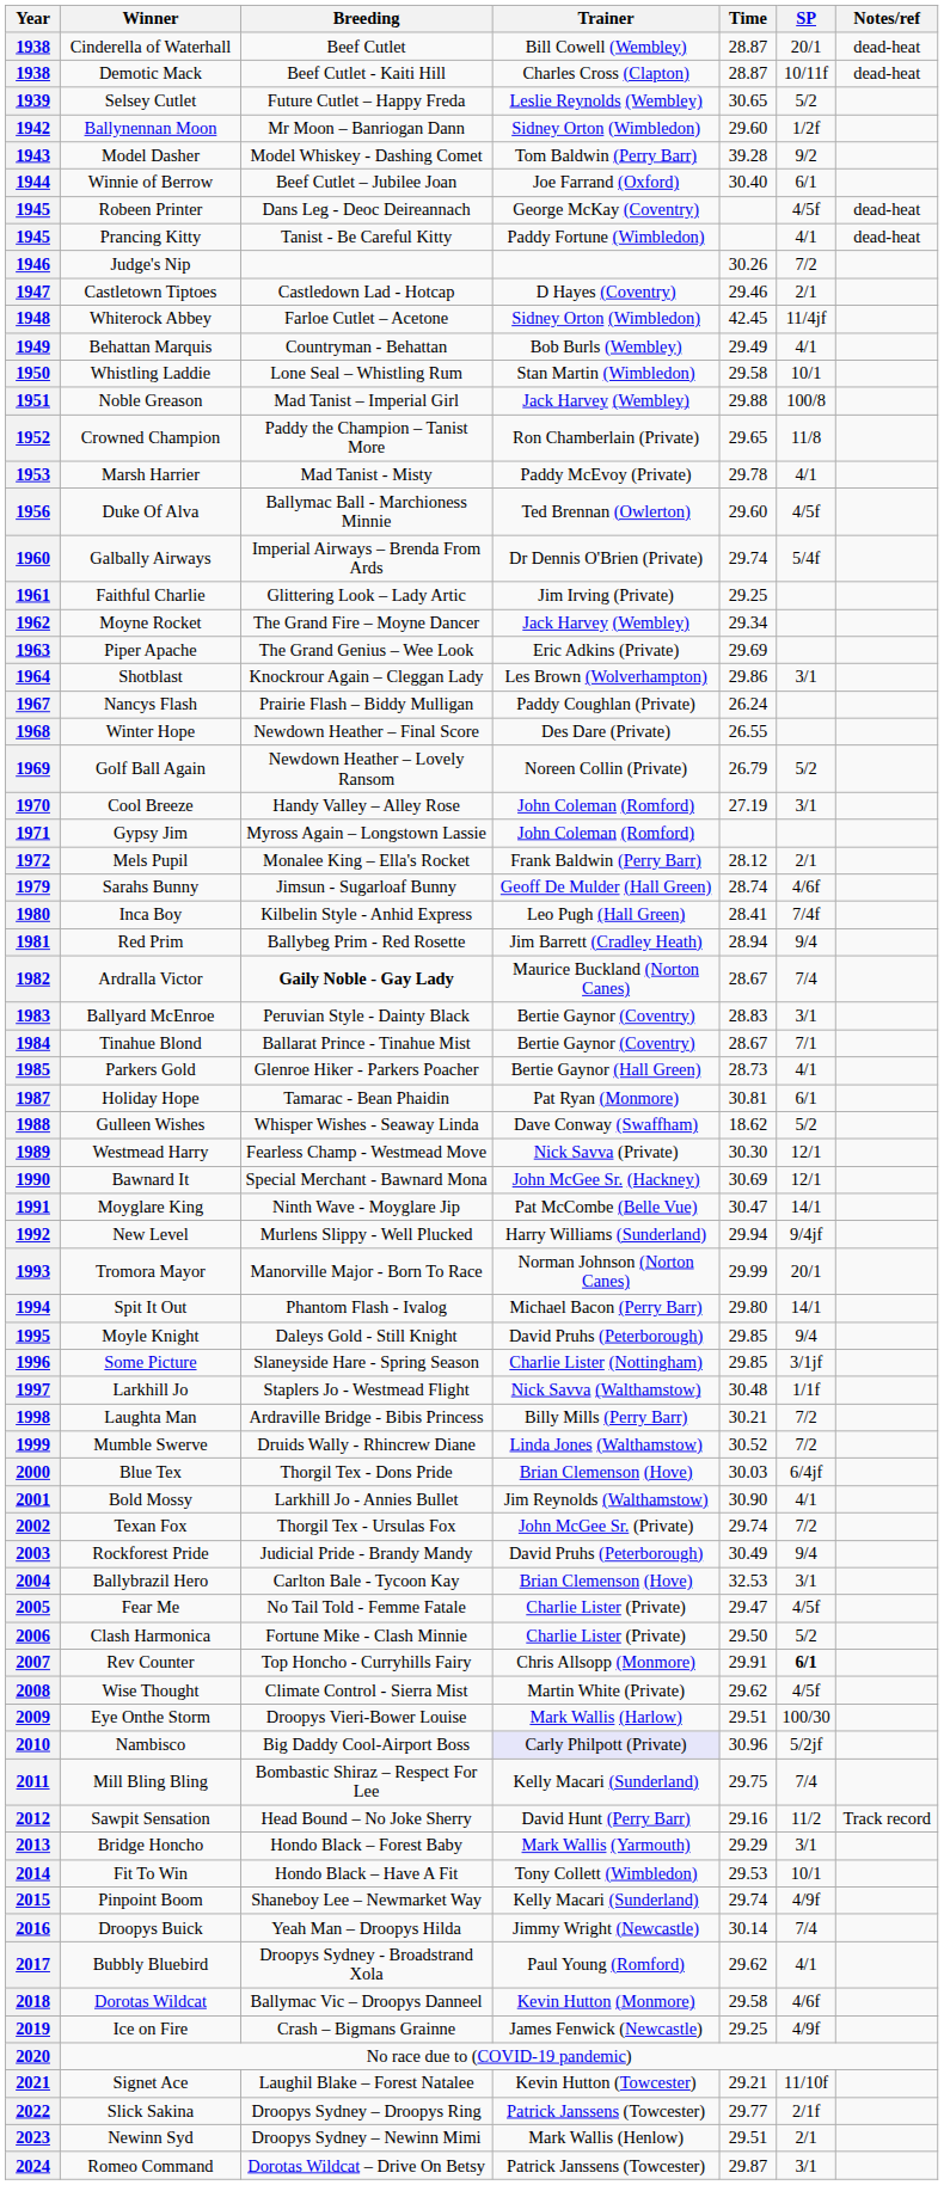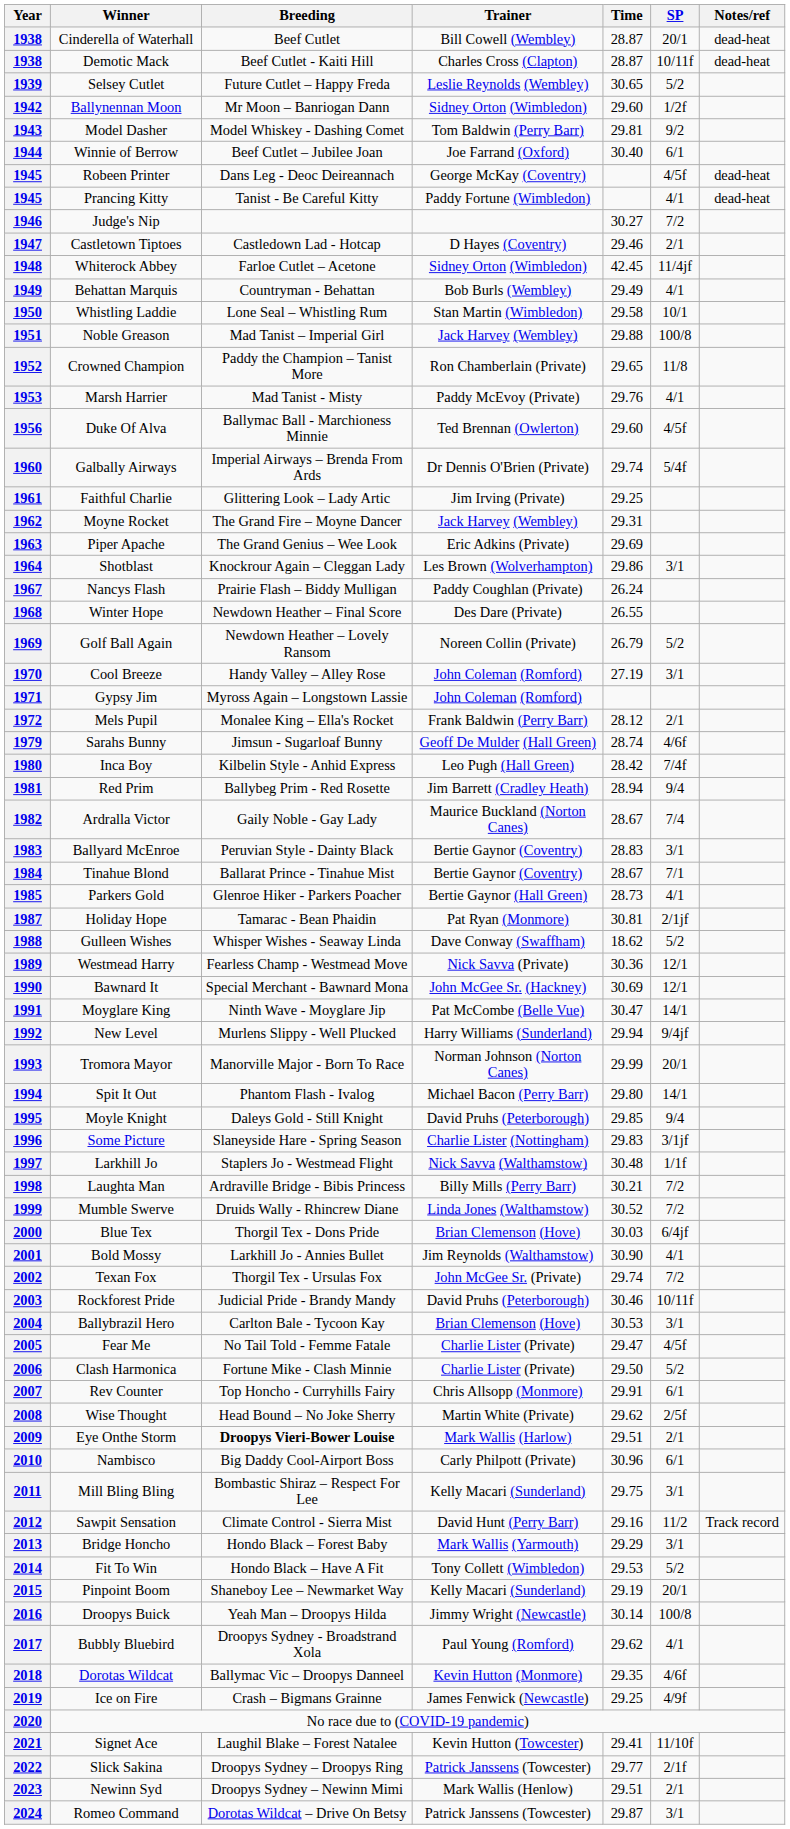 <table class="wikitable" style="text-align:center">
 <tr>
 <th width=50>Year</th>
 <th width=200>Winner</th>
 <th width=300>Breeding</th>
 <th width=250>Trainer</th>
 <th width=50>Time</th>
 <th width=50><a href='#'>SP</a></th>
 <th width=100>Notes/ref</th>
 </tr>
 <tr>
 <th><a href='#'>1938</a></th>
 <td>Cinderella of Waterhall</td>
 <td>Beef Cutlet</td>
 <td>Bill Cowell <a href='#'>(Wembley)</a></td>
 <td>28.87</td>
 <td>20/1</td>
 <td>dead-heat</td>
 </tr>
 <tr>
 <th><a href='#'>1938</a></th>
 <td>Demotic Mack</td>
 <td>Beef Cutlet - Kaiti Hill</td>
 <td>Charles Cross <a href='#'>(Clapton)</a></td>
 <td>28.87</td>
 <td>10/11f</td>
 <td>dead-heat</td>
 </tr>
 <tr>
 <th><a href='#'>1939</a></th>
 <td>Selsey Cutlet</td>
 <td>Future Cutlet – Happy Freda</td>
 <td><a href='#'>Leslie Reynolds</a> <a href='#'>(Wembley)</a></td>
 <td>30.65</td>
 <td>5/2</td>
 <td></td>
 </tr>
 <tr>
 <th><a href='#'>1942</a></th>
 <td><a href='#'>Ballynennan Moon</a></td>
 <td>Mr Moon – Banriogan Dann</td>
 <td><a href='#'>Sidney Orton</a> <a href='#'>(Wimbledon)</a></td>
 <td>29.60</td>
 <td>1/2f</td>
 <td></td>
 </tr>
 <tr>
 <th><a href='#'>1943</a></th>
 <td>Model Dasher</td>
 <td>Model Whiskey - Dashing Comet</td>
 <td>Tom Baldwin <a href='#'>(Perry Barr)</a></td>
-<td>39.28</td>
+<td>29.81</td>
 <td>9/2</td>
 <td></td>
 </tr>
 <tr>
 <th><a href='#'>1944</a></th>
 <td>Winnie of Berrow</td>
 <td>Beef Cutlet – Jubilee Joan</td>
 <td>Joe Farrand <a href='#'>(Oxford)</a></td>
 <td>30.40</td>
 <td>6/1</td>
 <td></td>
 </tr>
 <tr>
 <th><a href='#'>1945</a></th>
 <td>Robeen Printer</td>
 <td>Dans Leg - Deoc Deireannach</td>
 <td>George McKay  <a href='#'>(Coventry)</a></td>
 <td></td>
 <td>4/5f</td>
 <td>dead-heat</td>
 </tr>
 <tr>
 <th><a href='#'>1945</a></th>
 <td>Prancing Kitty</td>
 <td>Tanist - Be Careful Kitty</td>
 <td>Paddy Fortune <a href='#'>(Wimbledon)</a></td>
 <td></td>
 <td>4/1</td>
 <td>dead-heat</td>
 </tr>
 <tr>
 <th><a href='#'>1946</a></th>
 <td>Judge's Nip</td>
 <td></td>
 <td></td>
-<td>30.26</td>
+<td>30.27</td>
 <td>7/2</td>
 <td></td>
 </tr>
 <tr>
 <th><a href='#'>1947</a></th>
 <td>Castletown Tiptoes</td>
 <td>Castledown Lad - Hotcap</td>
 <td>D Hayes <a href='#'>(Coventry)</a></td>
 <td>29.46</td>
 <td>2/1</td>
 <td></td>
 </tr>
 <tr>
 <th><a href='#'>1948</a></th>
 <td>Whiterock Abbey</td>
 <td>Farloe Cutlet – Acetone</td>
 <td><a href='#'>Sidney Orton</a> <a href='#'>(Wimbledon)</a></td>
 <td>42.45</td>
 <td>11/4jf</td>
 <td></td>
 </tr>
 <tr>
 <th><a href='#'>1949</a></th>
 <td>Behattan Marquis</td>
 <td>Countryman - Behattan</td>
 <td>Bob Burls <a href='#'>(Wembley)</a></td>
 <td>29.49</td>
 <td>4/1</td>
 <td></td>
 </tr>
 <tr>
 <th><a href='#'>1950</a></th>
 <td>Whistling Laddie</td>
 <td>Lone Seal – Whistling Rum</td>
 <td>Stan Martin <a href='#'>(Wimbledon)</a></td>
 <td>29.58</td>
 <td>10/1</td>
 <td></td>
 </tr>
 <tr>
 <th><a href='#'>1951</a></th>
 <td>Noble Greason</td>
 <td>Mad Tanist – Imperial Girl</td>
 <td><a href='#'>Jack Harvey</a> <a href='#'>(Wembley)</a></td>
 <td>29.88</td>
 <td>100/8</td>
 <td></td>
 </tr>
 <tr>
 <th><a href='#'>1952</a></th>
 <td>Crowned Champion</td>
 <td>Paddy the Champion – Tanist More</td>
 <td>Ron Chamberlain (Private)</td>
 <td>29.65</td>
 <td>11/8</td>
 <td></td>
 </tr>
 <tr>
 <th><a href='#'>1953</a></th>
 <td>Marsh Harrier</td>
 <td>Mad Tanist - Misty</td>
 <td>Paddy McEvoy (Private)</td>
-<td>29.78</td>
+<td>29.76</td>
 <td>4/1</td>
 <td></td>
 </tr>
 <tr>
 <th><a href='#'>1956</a></th>
 <td>Duke Of Alva</td>
 <td>Ballymac Ball - Marchioness Minnie</td>
 <td>Ted Brennan <a href='#'>(Owlerton)</a></td>
 <td>29.60</td>
 <td>4/5f</td>
 <td></td>
 </tr>
 <tr>
 <th><a href='#'>1960</a></th>
 <td>Galbally Airways</td>
 <td>Imperial Airways – Brenda From Ards</td>
 <td>Dr Dennis O'Brien (Private)</td>
 <td>29.74</td>
 <td>5/4f</td>
 <td></td>
 </tr>
 <tr>
 <th><a href='#'>1961</a></th>
 <td>Faithful Charlie</td>
 <td>Glittering Look – Lady Artic</td>
 <td>Jim Irving (Private)</td>
 <td>29.25</td>
 <td></td>
 <td></td>
 </tr>
 <tr>
 <th><a href='#'>1962</a></th>
 <td>Moyne Rocket</td>
 <td>The Grand Fire – Moyne Dancer</td>
 <td><a href='#'>Jack Harvey</a> <a href='#'>(Wembley)</a></td>
-<td>29.34</td>
+<td>29.31</td>
 <td></td>
 <td></td>
 </tr>
 <tr>
 <th><a href='#'>1963</a></th>
 <td>Piper Apache</td>
 <td>The Grand Genius – Wee Look</td>
 <td>Eric Adkins (Private)</td>
 <td>29.69</td>
 <td></td>
 <td></td>
 </tr>
 <tr>
 <th><a href='#'>1964</a></th>
 <td>Shotblast</td>
 <td>Knockrour Again – Cleggan Lady</td>
 <td>Les Brown <a href='#'>(Wolverhampton)</a></td>
 <td>29.86</td>
 <td>3/1</td>
 <td></td>
 </tr>
 <tr>
 <th><a href='#'>1967</a></th>
 <td>Nancys Flash</td>
 <td>Prairie Flash – Biddy Mulligan</td>
 <td>Paddy Coughlan (Private)</td>
 <td>26.24</td>
 <td></td>
 <td></td>
 </tr>
 <tr>
 <th><a href='#'>1968</a></th>
 <td>Winter Hope</td>
 <td>Newdown Heather – Final Score</td>
 <td>Des Dare (Private)</td>
 <td>26.55</td>
 <td></td>
 <td></td>
 </tr>
 <tr>
 <th><a href='#'>1969</a></th>
 <td>Golf Ball Again</td>
 <td>Newdown Heather – Lovely Ransom</td>
 <td>Noreen Collin (Private)</td>
 <td>26.79</td>
 <td>5/2</td>
 <td></td>
 </tr>
 <tr>
 <th><a href='#'>1970</a></th>
 <td>Cool Breeze</td>
 <td>Handy Valley – Alley Rose</td>
 <td><a href='#'>John Coleman</a> <a href='#'>(Romford)</a></td>
 <td>27.19</td>
 <td>3/1</td>
 <td></td>
 </tr>
 <tr>
 <th><a href='#'>1971</a></th>
 <td>Gypsy Jim</td>
 <td>Myross Again – Longstown Lassie</td>
 <td><a href='#'>John Coleman</a> <a href='#'>(Romford)</a></td>
 <td></td>
 <td></td>
 <td></td>
 </tr>
 <tr>
 <th><a href='#'>1972</a></th>
 <td>Mels Pupil</td>
 <td>Monalee King – Ella's Rocket</td>
 <td>Frank Baldwin <a href='#'>(Perry Barr)</a></td>
 <td>28.12</td>
 <td>2/1</td>
 <td></td>
 </tr>
 <tr>
 <th><a href='#'>1979</a></th>
 <td>Sarahs Bunny</td>
 <td>Jimsun - Sugarloaf Bunny</td>
 <td><a href='#'>Geoff De Mulder</a> <a href='#'>(Hall Green)</a></td>
 <td>28.74</td>
 <td>4/6f</td>
 <td></td>
 </tr>
 <tr>
 <th><a href='#'>1980</a></th>
 <td>Inca Boy</td>
 <td>Kilbelin Style - Anhid Express</td>
 <td>Leo Pugh <a href='#'>(Hall Green)</a></td>
-<td>28.41</td>
+<td>28.42</td>
 <td>7/4f</td>
 <td></td>
 </tr>
 <tr>
 <th><a href='#'>1981</a></th>
 <td>Red Prim</td>
 <td>Ballybeg Prim - Red Rosette</td>
 <td>Jim Barrett  <a href='#'>(Cradley Heath)</a></td>
 <td>28.94</td>
 <td>9/4</td>
 <td></td>
 </tr>
 <tr>
 <th><a href='#'>1982</a></th>
 <td>Ardralla Victor</td>
-<td><strong>Gaily Noble - Gay Lady</strong></td>
+<td>Gaily Noble - Gay Lady</td>
 <td>Maurice Buckland <a href='#'>(Norton Canes)</a></td>
 <td>28.67</td>
 <td>7/4</td>
 <td></td>
 </tr>
 <tr>
 <th><a href='#'>1983</a></th>
 <td>Ballyard McEnroe</td>
 <td>Peruvian Style - Dainty Black</td>
 <td>Bertie Gaynor <a href='#'>(Coventry)</a></td>
 <td>28.83</td>
 <td>3/1</td>
 <td></td>
 </tr>
 <tr>
 <th><a href='#'>1984</a></th>
 <td>Tinahue Blond</td>
 <td>Ballarat Prince - Tinahue Mist</td>
 <td>Bertie Gaynor <a href='#'>(Coventry)</a></td>
 <td>28.67</td>
 <td>7/1</td>
 <td></td>
 </tr>
 <tr>
 <th><a href='#'>1985</a></th>
 <td>Parkers Gold</td>
 <td>Glenroe Hiker - Parkers Poacher</td>
 <td>Bertie Gaynor <a href='#'>(Hall Green)</a></td>
 <td>28.73</td>
 <td>4/1</td>
 <td></td>
 </tr>
 <tr>
 <th><a href='#'>1987</a></th>
 <td>Holiday Hope</td>
 <td>Tamarac - Bean Phaidin</td>
 <td>Pat Ryan <a href='#'>(Monmore)</a></td>
 <td>30.81</td>
-<td>6/1</td>
+<td>2/1jf</td>
 <td></td>
 </tr>
 <tr>
 <th><a href='#'>1988</a></th>
 <td>Gulleen Wishes</td>
 <td>Whisper Wishes - Seaway Linda</td>
 <td>Dave Conway <a href='#'>(Swaffham)</a></td>
 <td>18.62</td>
 <td>5/2</td>
 <td></td>
 </tr>
 <tr>
 <th><a href='#'>1989</a></th>
 <td>Westmead Harry</td>
 <td>Fearless Champ - Westmead Move</td>
 <td><a href='#'>Nick Savva</a> (Private)</td>
-<td>30.30</td>
+<td>30.36</td>
 <td>12/1</td>
 <td></td>
 </tr>
 <tr>
 <th><a href='#'>1990</a></th>
 <td>Bawnard It</td>
 <td>Special Merchant - Bawnard Mona</td>
 <td><a href='#'>John McGee Sr.</a> <a href='#'>(Hackney)</a></td>
 <td>30.69</td>
 <td>12/1</td>
 <td></td>
 </tr>
 <tr>
 <th><a href='#'>1991</a></th>
 <td>Moyglare King</td>
 <td>Ninth Wave - Moyglare Jip</td>
 <td>Pat McCombe <a href='#'>(Belle Vue)</a></td>
 <td>30.47</td>
 <td>14/1</td>
 <td></td>
 </tr>
 <tr>
 <th><a href='#'>1992</a></th>
 <td>New Level</td>
 <td>Murlens Slippy - Well Plucked</td>
 <td>Harry Williams <a href='#'>(Sunderland)</a></td>
 <td>29.94</td>
 <td>9/4jf</td>
 <td></td>
 </tr>
 <tr>
 <th><a href='#'>1993</a></th>
 <td>Tromora Mayor</td>
 <td>Manorville Major - Born To Race</td>
 <td>Norman Johnson <a href='#'>(Norton Canes)</a></td>
 <td>29.99</td>
 <td>20/1</td>
 <td></td>
 </tr>
 <tr>
 <th><a href='#'>1994</a></th>
 <td>Spit It Out</td>
 <td>Phantom Flash - Ivalog</td>
 <td>Michael Bacon <a href='#'>(Perry Barr)</a></td>
 <td>29.80</td>
 <td>14/1</td>
 <td></td>
 </tr>
 <tr>
 <th><a href='#'>1995</a></th>
 <td>Moyle Knight</td>
 <td>Daleys Gold - Still Knight</td>
 <td>David Pruhs <a href='#'>(Peterborough)</a></td>
 <td>29.85</td>
 <td>9/4</td>
 <td></td>
 </tr>
 <tr>
 <th><a href='#'>1996</a></th>
 <td><a href='#'>Some Picture</a></td>
 <td>Slaneyside Hare - Spring Season</td>
 <td><a href='#'>Charlie Lister</a> <a href='#'>(Nottingham)</a></td>
-<td>29.85</td>
+<td>29.83</td>
 <td>3/1jf</td>
 <td></td>
 </tr>
 <tr>
 <th><a href='#'>1997</a></th>
 <td>Larkhill Jo</td>
 <td>Staplers Jo - Westmead Flight</td>
 <td><a href='#'>Nick Savva</a> <a href='#'>(Walthamstow)</a></td>
 <td>30.48</td>
 <td>1/1f</td>
 <td></td>
 </tr>
 <tr>
 <th><a href='#'>1998</a></th>
 <td>Laughta Man</td>
 <td>Ardraville Bridge - Bibis Princess</td>
 <td>Billy Mills <a href='#'>(Perry Barr)</a></td>
 <td>30.21</td>
 <td>7/2</td>
 <td></td>
 </tr>
 <tr>
 <th><a href='#'>1999</a></th>
 <td>Mumble Swerve</td>
 <td>Druids Wally - Rhincrew Diane</td>
 <td><a href='#'>Linda Jones</a> <a href='#'>(Walthamstow)</a></td>
 <td>30.52</td>
 <td>7/2</td>
 <td></td>
 </tr>
 <tr>
 <th><a href='#'>2000</a></th>
 <td>Blue Tex</td>
 <td>Thorgil Tex - Dons Pride</td>
 <td><a href='#'>Brian Clemenson</a> <a href='#'>(Hove)</a></td>
 <td>30.03</td>
 <td>6/4jf</td>
 <td></td>
 </tr>
 <tr>
 <th><a href='#'>2001</a></th>
 <td>Bold Mossy</td>
 <td>Larkhill Jo - Annies Bullet</td>
 <td>Jim Reynolds <a href='#'>(Walthamstow)</a></td>
 <td>30.90</td>
 <td>4/1</td>
 <td></td>
 </tr>
 <tr>
 <th><a href='#'>2002</a></th>
 <td>Texan Fox</td>
 <td>Thorgil Tex - Ursulas Fox</td>
 <td><a href='#'>John McGee Sr.</a> (Private)</td>
 <td>29.74</td>
 <td>7/2</td>
 <td></td>
 </tr>
 <tr>
 <th><a href='#'>2003</a></th>
 <td>Rockforest Pride</td>
 <td>Judicial Pride - Brandy Mandy</td>
 <td>David Pruhs <a href='#'>(Peterborough)</a></td>
-<td>30.49</td>
-<td>9/4</td>
+<td>30.46</td>
+<td>10/11f</td>
 <td></td>
 </tr>
 <tr>
 <th><a href='#'>2004</a></th>
 <td>Ballybrazil Hero</td>
 <td>Carlton Bale - Tycoon Kay</td>
 <td><a href='#'>Brian Clemenson</a> <a href='#'>(Hove)</a></td>
-<td>32.53</td>
+<td>30.53</td>
 <td>3/1</td>
 <td></td>
 </tr>
 <tr>
 <th><a href='#'>2005</a></th>
 <td>Fear Me</td>
 <td>No Tail Told - Femme Fatale</td>
 <td><a href='#'>Charlie Lister</a> (Private)</td>
 <td>29.47</td>
 <td>4/5f</td>
 <td></td>
 </tr>
 <tr>
 <th><a href='#'>2006</a></th>
 <td>Clash Harmonica</td>
 <td>Fortune Mike - Clash Minnie</td>
 <td><a href='#'>Charlie Lister</a> (Private)</td>
 <td>29.50</td>
 <td>5/2</td>
 <td></td>
 </tr>
 <tr>
 <th><a href='#'>2007</a></th>
 <td>Rev Counter</td>
 <td>Top Honcho - Curryhills Fairy</td>
 <td>Chris Allsopp <a href='#'>(Monmore)</a></td>
 <td>29.91</td>
-<td><strong>6/1</strong></td>
+<td>6/1</td>
 <td></td>
 </tr>
 <tr>
 <th><a href='#'>2008</a></th>
 <td>Wise Thought</td>
-<td>Climate Control - Sierra Mist</td>
+<td>Head Bound – No Joke Sherry</td>
 <td>Martin White  (Private)</td>
 <td>29.62</td>
-<td>4/5f</td>
+<td>2/5f</td>
 <td></td>
 </tr>
 <tr>
 <th><a href='#'>2009</a></th>
 <td>Eye Onthe Storm</td>
-<td>Droopys Vieri-Bower Louise</td>
+<td><strong>Droopys Vieri-Bower Louise</strong></td>
 <td><a href='#'>Mark Wallis</a> <a href='#'>(Harlow)</a></td>
 <td>29.51</td>
-<td>100/30</td>
+<td>2/1</td>
 <td></td>
 </tr>
 <tr>
 <th><a href='#'>2010</a></th>
 <td>Nambisco</td>
 <td>Big Daddy Cool-Airport Boss</td>
-<td style="background: lavender;">Carly Philpott (Private)</td>
+<td>Carly Philpott (Private)</td>
 <td>30.96</td>
-<td>5/2jf</td>
+<td>6/1</td>
 <td></td>
 </tr>
 <tr>
 <th><a href='#'>2011</a></th>
 <td>Mill Bling Bling</td>
 <td>Bombastic Shiraz – Respect For Lee</td>
 <td>Kelly Macari <a href='#'>(Sunderland)</a></td>
 <td>29.75</td>
-<td>7/4</td>
+<td>3/1</td>
 <td></td>
 </tr>
 <tr>
 <th><a href='#'>2012</a></th>
 <td>Sawpit Sensation</td>
-<td>Head Bound – No Joke Sherry</td>
+<td>Climate Control - Sierra Mist</td>
 <td>David Hunt <a href='#'>(Perry Barr)</a></td>
 <td>29.16</td>
 <td>11/2</td>
 <td>Track record</td>
 </tr>
 <tr>
 <th><a href='#'>2013</a></th>
 <td>Bridge Honcho</td>
 <td>Hondo Black – Forest Baby</td>
 <td><a href='#'>Mark Wallis</a> <a href='#'>(Yarmouth)</a></td>
 <td>29.29</td>
 <td>3/1</td>
 <td></td>
 </tr>
 <tr>
 <th><a href='#'>2014</a></th>
 <td>Fit To Win</td>
 <td>Hondo Black – Have A Fit</td>
 <td>Tony Collett <a href='#'>(Wimbledon)</a></td>
 <td>29.53</td>
-<td>10/1</td>
+<td>5/2</td>
 <td></td>
 </tr>
 <tr>
 <th><a href='#'>2015</a></th>
 <td>Pinpoint Boom</td>
 <td>Shaneboy Lee – Newmarket Way</td>
 <td>Kelly Macari <a href='#'>(Sunderland)</a></td>
-<td>29.74</td>
-<td>4/9f</td>
+<td>29.19</td>
+<td>20/1</td>
 <td></td>
 </tr>
 <tr>
 <th><a href='#'>2016</a></th>
 <td>Droopys Buick</td>
 <td>Yeah Man – Droopys Hilda</td>
 <td>Jimmy Wright <a href='#'>(Newcastle)</a></td>
 <td>30.14</td>
-<td>7/4</td>
+<td>100/8</td>
 <td></td>
 </tr>
 <tr>
 <th><a href='#'>2017</a></th>
 <td>Bubbly Bluebird</td>
 <td>Droopys Sydney - Broadstrand Xola</td>
 <td>Paul Young <a href='#'>(Romford)</a></td>
 <td>29.62</td>
 <td>4/1</td>
 <td></td>
 </tr>
 <tr>
 <th><a href='#'>2018</a></th>
 <td><a href='#'>Dorotas Wildcat</a></td>
 <td>Ballymac Vic – Droopys Danneel</td>
 <td><a href='#'>Kevin Hutton</a> <a href='#'>(Monmore)</a></td>
-<td>29.58</td>
+<td>29.35</td>
 <td>4/6f</td>
 <td></td>
 </tr>
 <tr>
 <th><a href='#'>2019</a></th>
 <td>Ice on Fire</td>
 <td>Crash – Bigmans Grainne</td>
 <td>James Fenwick (<a href='#'>Newcastle</a>)</td>
 <td>29.25</td>
 <td>4/9f</td>
 <td></td>
 </tr>
 <tr>
 <th><a href='#'>2020</a></th>
 <td colspan=6>No race due to (<a href='#'>COVID-19 pandemic</a>)</td>
 </tr>
 <tr>
 <th><a href='#'>2021</a></th>
 <td>Signet Ace</td>
 <td>Laughil Blake – Forest Natalee</td>
 <td>Kevin Hutton (<a href='#'>Towcester</a>)</td>
-<td>29.21</td>
+<td>29.41</td>
 <td>11/10f</td>
 <td></td>
 </tr>
 <tr>
 <th><a href='#'>2022</a></th>
 <td>Slick Sakina</td>
 <td>Droopys Sydney – Droopys Ring</td>
 <td><a href='#'>Patrick Janssens</a> (Towcester)</td>
 <td>29.77</td>
 <td>2/1f</td>
 <td></td>
 </tr>
 <tr>
 <th><a href='#'>2023</a></th>
 <td>Newinn Syd</td>
 <td>Droopys Sydney – Newinn Mimi</td>
 <td>Mark Wallis (Henlow)</td>
 <td>29.51</td>
 <td>2/1</td>
 <td></td>
 </tr>
 <tr>
 <th><a href='#'>2024</a></th>
 <td>Romeo Command</td>
 <td><a href='#'>Dorotas Wildcat</a> – Drive On Betsy</td>
 <td>Patrick Janssens (Towcester)</td>
 <td>29.87</td>
 <td>3/1</td>
 <td></td>
 </tr>
 </table>
